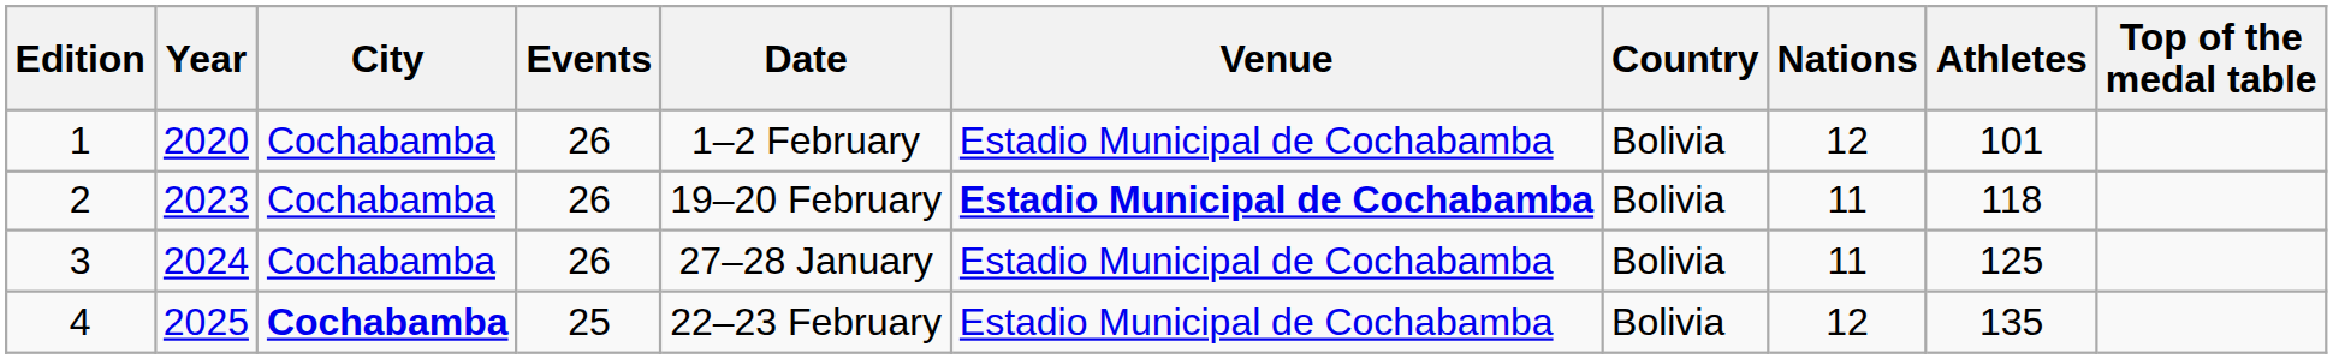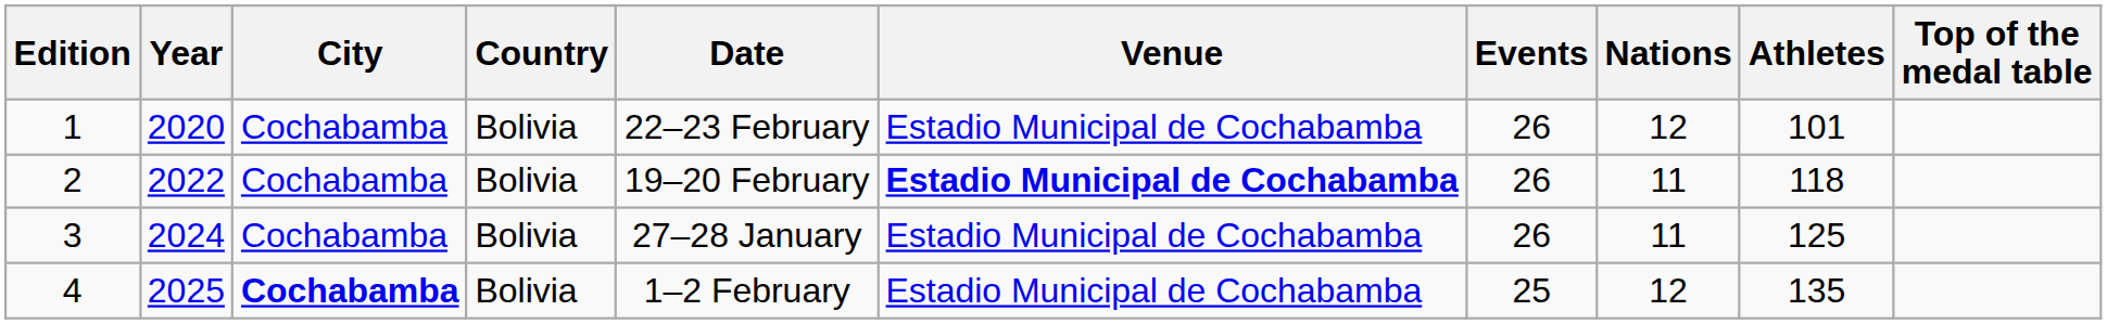 <table class="wikitable sortable" style="text-align:center; font-size:90%">
 <tr>
 <th>Edition</th>
 <th>Year</th>
 <th>City</th>
-<th>Events</th>
+<th>Country</th>
 <th>Date</th>
 <th>Venue</th>
-<th>Country</th>
+<th>Events</th>
 <th>Nations</th>
 <th>Athletes</th>
 <th>Top of the<br>medal table</th>
 </tr>
 <tr>
 <td>1</td>
 <td><a href='#'>2020</a></td>
 <td align=left><a href='#'>Cochabamba</a></td>
+<td align=left>Bolivia</td>
+<td>22–23 February</td>
+<td align=left><a href='#'>Estadio Municipal de Cochabamba</a></td>
 <td>26</td>
-<td>1–2 February</td>
-<td align=left><a href='#'>Estadio Municipal de Cochabamba</a></td>
-<td align=left>Bolivia</td>
 <td>12</td>
 <td>101</td>
 <td align=left></td>
 </tr>
 <tr>
 <td>2</td>
-<td><a href='#'>2023</a></td>
+<td><a href='#'>2022</a></td>
 <td align=left><a href='#'>Cochabamba</a></td>
-<td>26</td>
+<td align=left>Bolivia</td>
 <td>19–20 February</td>
 <td align=left><strong><a href='#'>Estadio Municipal de Cochabamba</a></strong></td>
-<td align=left>Bolivia</td>
+<td>26</td>
 <td>11</td>
 <td>118</td>
 <td align=left></td>
 </tr>
 <tr>
 <td>3</td>
 <td><a href='#'>2024</a></td>
 <td align=left><a href='#'>Cochabamba</a></td>
-<td>26</td>
+<td align=left>Bolivia</td>
 <td>27–28 January</td>
 <td align=left><a href='#'>Estadio Municipal de Cochabamba</a></td>
-<td align=left>Bolivia</td>
+<td>26</td>
 <td>11</td>
 <td>125</td>
 <td align=left></td>
 </tr>
 <tr>
 <td>4</td>
 <td><a href='#'>2025</a></td>
 <td align=left><strong><a href='#'>Cochabamba</a></strong></td>
+<td align=left>Bolivia</td>
+<td>1–2 February</td>
+<td align=left><a href='#'>Estadio Municipal de Cochabamba</a></td>
 <td>25</td>
-<td>22–23 February</td>
-<td align=left><a href='#'>Estadio Municipal de Cochabamba</a></td>
-<td align=left>Bolivia</td>
 <td>12</td>
 <td>135</td>
 <td align=left></td>
 </tr>
 </table>
